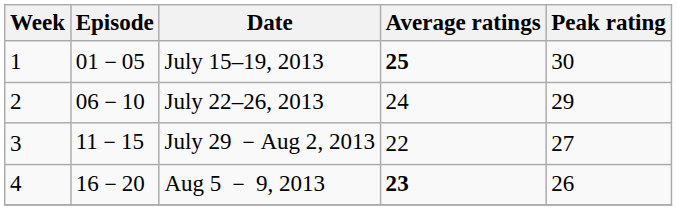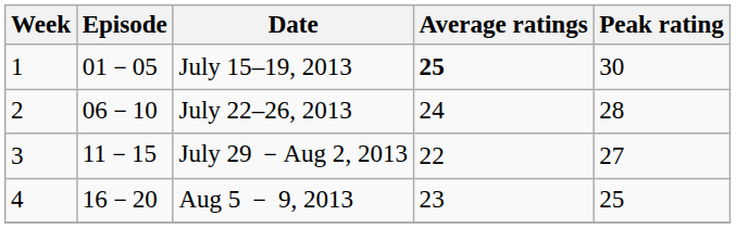 <table class="wikitable">
 <tr>
 <th>Week</th>
 <th>Episode</th>
 <th>Date</th>
 <th>Average ratings</th>
 <th>Peak rating</th>
 </tr>
 <tr>
 <td>1</td>
 <td>01－05</td>
 <td>July 15–19, 2013</td>
 <td><strong>25</strong></td>
 <td>30</td>
 </tr>
 <tr>
 <td>2</td>
 <td>06－10</td>
 <td>July 22–26, 2013</td>
 <td>24</td>
-<td>29</td>
+<td>28</td>
 </tr>
 <tr>
 <td>3</td>
 <td>11－15</td>
 <td>July 29 －Aug 2, 2013</td>
 <td>22</td>
 <td>27</td>
 </tr>
 <tr>
 <td>4</td>
 <td>16－20</td>
 <td>Aug 5 － 9, 2013</td>
-<td><strong>23</strong></td>
-<td>26</td>
+<td>23</td>
+<td>25</td>
 </tr>
 <tr>
 </tr>
 </table>
